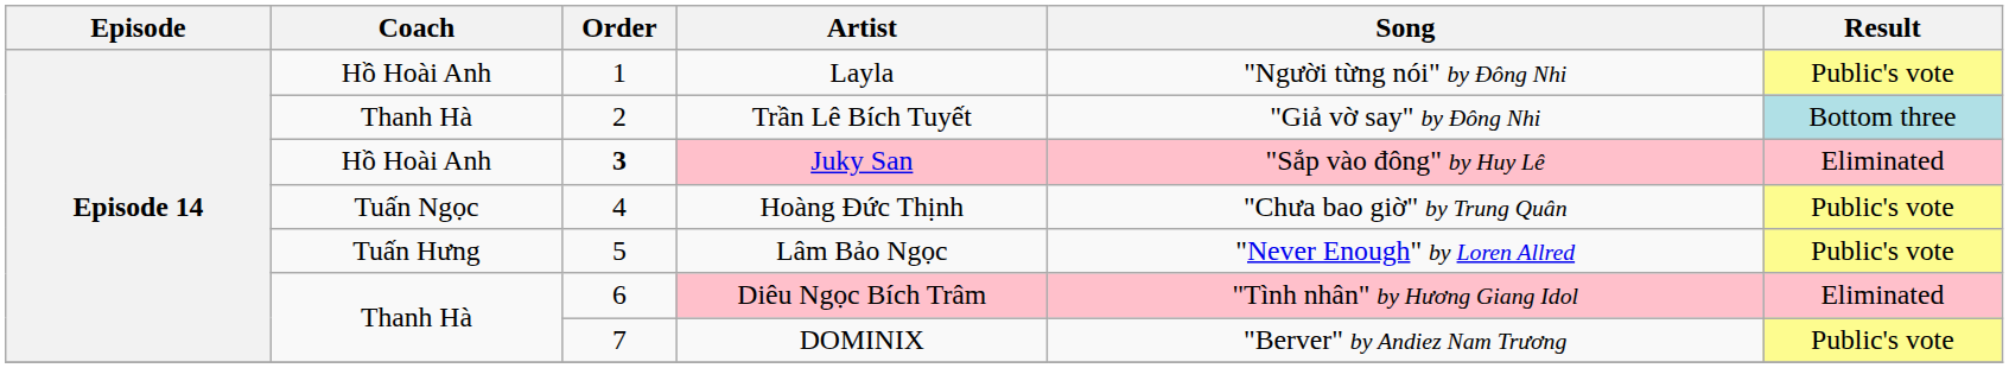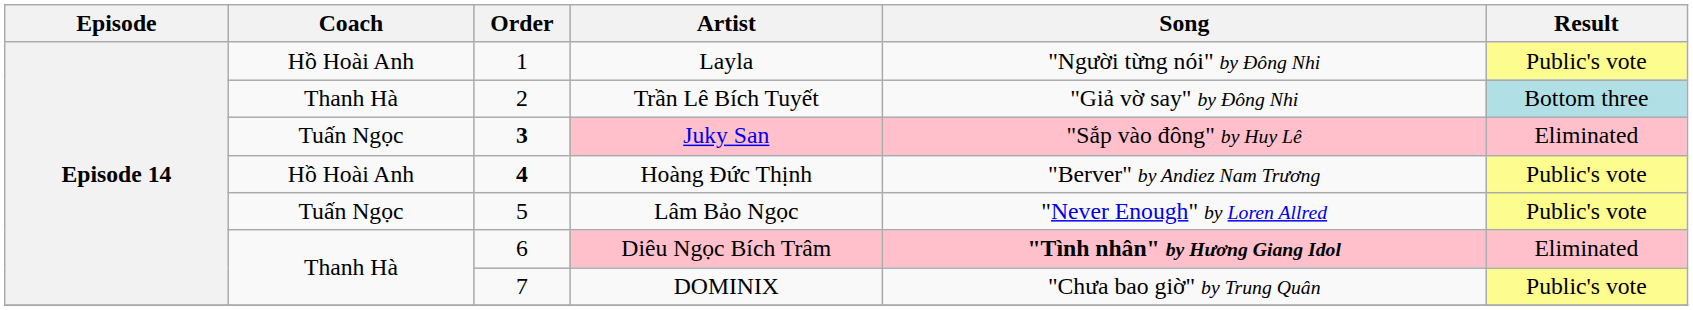 <table class="wikitable" style="text-align:center; width:90%;">
 <tr>
 <th style="width:10%;">Episode</th>
 <th style="width:11%;">Coach</th>
 <th style="width:04%;">Order</th>
 <th style="width:14%;">Artist</th>
 <th style="width:27%;">Song</th>
 <th style="width:09%;">Result</th>
 </tr>
 <tr>
 <th rowspan="7" scope="row">Episode 14<br><small></small></th>
 <td>Hồ Hoài Anh</td>
 <td>1</td>
 <td>Layla</td>
 <td>"Người từng nói" <small><em>by Đông Nhi</em></small></td>
 <td style="background:#fdfc8f;">Public's vote</td>
 </tr>
 <tr>
 <td>Thanh Hà</td>
 <td>2</td>
 <td>Trần Lê Bích Tuyết</td>
 <td>"Giả vờ say" <small><em>by Đông Nhi</em></small></td>
 <td style="background:#b0e0e6;">Bottom three</td>
 </tr>
 <tr>
-<td>Hồ Hoài Anh</td>
+<td>Tuấn Ngọc</td>
 <td><strong>3</strong></td>
 <td style="background:pink;"><a href='#'>Juky San</a></td>
 <td style="background:pink;">"Sắp vào đông" <small><em>by Huy Lê</em></small></td>
 <td style="background:pink;">Eliminated</td>
 </tr>
 <tr>
-<td>Tuấn Ngọc</td>
-<td>4</td>
+<td>Hồ Hoài Anh</td>
+<td><strong>4</strong></td>
 <td>Hoàng Đức Thịnh</td>
-<td>"Chưa bao giờ" <small><em>by Trung Quân</em></small></td>
+<td>"Berver" <small><em>by Andiez Nam Trương</em></small></td>
 <td style="background:#fdfc8f;">Public's vote</td>
 </tr>
 <tr>
-<td>Tuấn Hưng</td>
+<td>Tuấn Ngọc</td>
 <td>5</td>
 <td>Lâm Bảo Ngọc</td>
 <td>"<a href='#'>Never Enough</a>" <small><em>by <a href='#'>Loren Allred</a></em></small></td>
 <td style="background:#fdfc8f;">Public's vote</td>
 </tr>
 <tr>
 <td rowspan="2">Thanh Hà</td>
 <td>6</td>
 <td style="background:pink;">Diêu Ngọc Bích Trâm</td>
-<td style="background:pink;">"Tình nhân" <small><em>by Hương Giang Idol</em></small></td>
+<td style="background:pink;"><strong>"Tình nhân" <small><em>by Hương Giang Idol</em></small></strong></td>
 <td style="background:pink;">Eliminated</td>
 </tr>
 <tr>
 <td>7</td>
 <td>DOMINIX</td>
-<td>"Berver" <small><em>by Andiez Nam Trương</em></small></td>
+<td>"Chưa bao giờ" <small><em>by Trung Quân</em></small></td>
 <td style="background:#fdfc8f;">Public's vote</td>
 </tr>
 <tr>
 </tr>
 </table>
